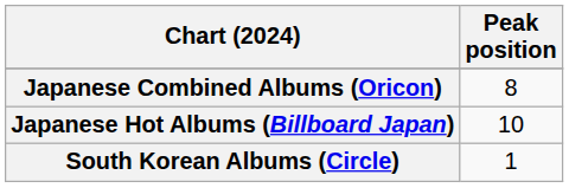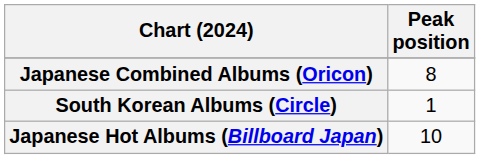 <table class="wikitable sortable plainrowheaders" style="text-align:center;">
 <tr>
 <th scope="col">Chart (2024)</th>
 <th scope="col">Peak<br>position</th>
 </tr>
 <tr>
 </tr>
 <tr>
 <th scope="row">Japanese Combined Albums (<a href='#'>Oricon</a>)</th>
 <td>8</td>
 </tr>
 <tr>
+<th scope="row">South Korean Albums (<a href='#'>Circle</a>)</th>
+<td>1</td>
+</tr>
+<tr>
 <th scope="row">Japanese Hot Albums (<em><a href='#'>Billboard Japan</a></em>)</th>
 <td>10</td>
 </tr>
-<tr>
-<th scope="row">South Korean Albums (<a href='#'>Circle</a>)</th>
-<td>1</td>
-</tr>
 </table>
